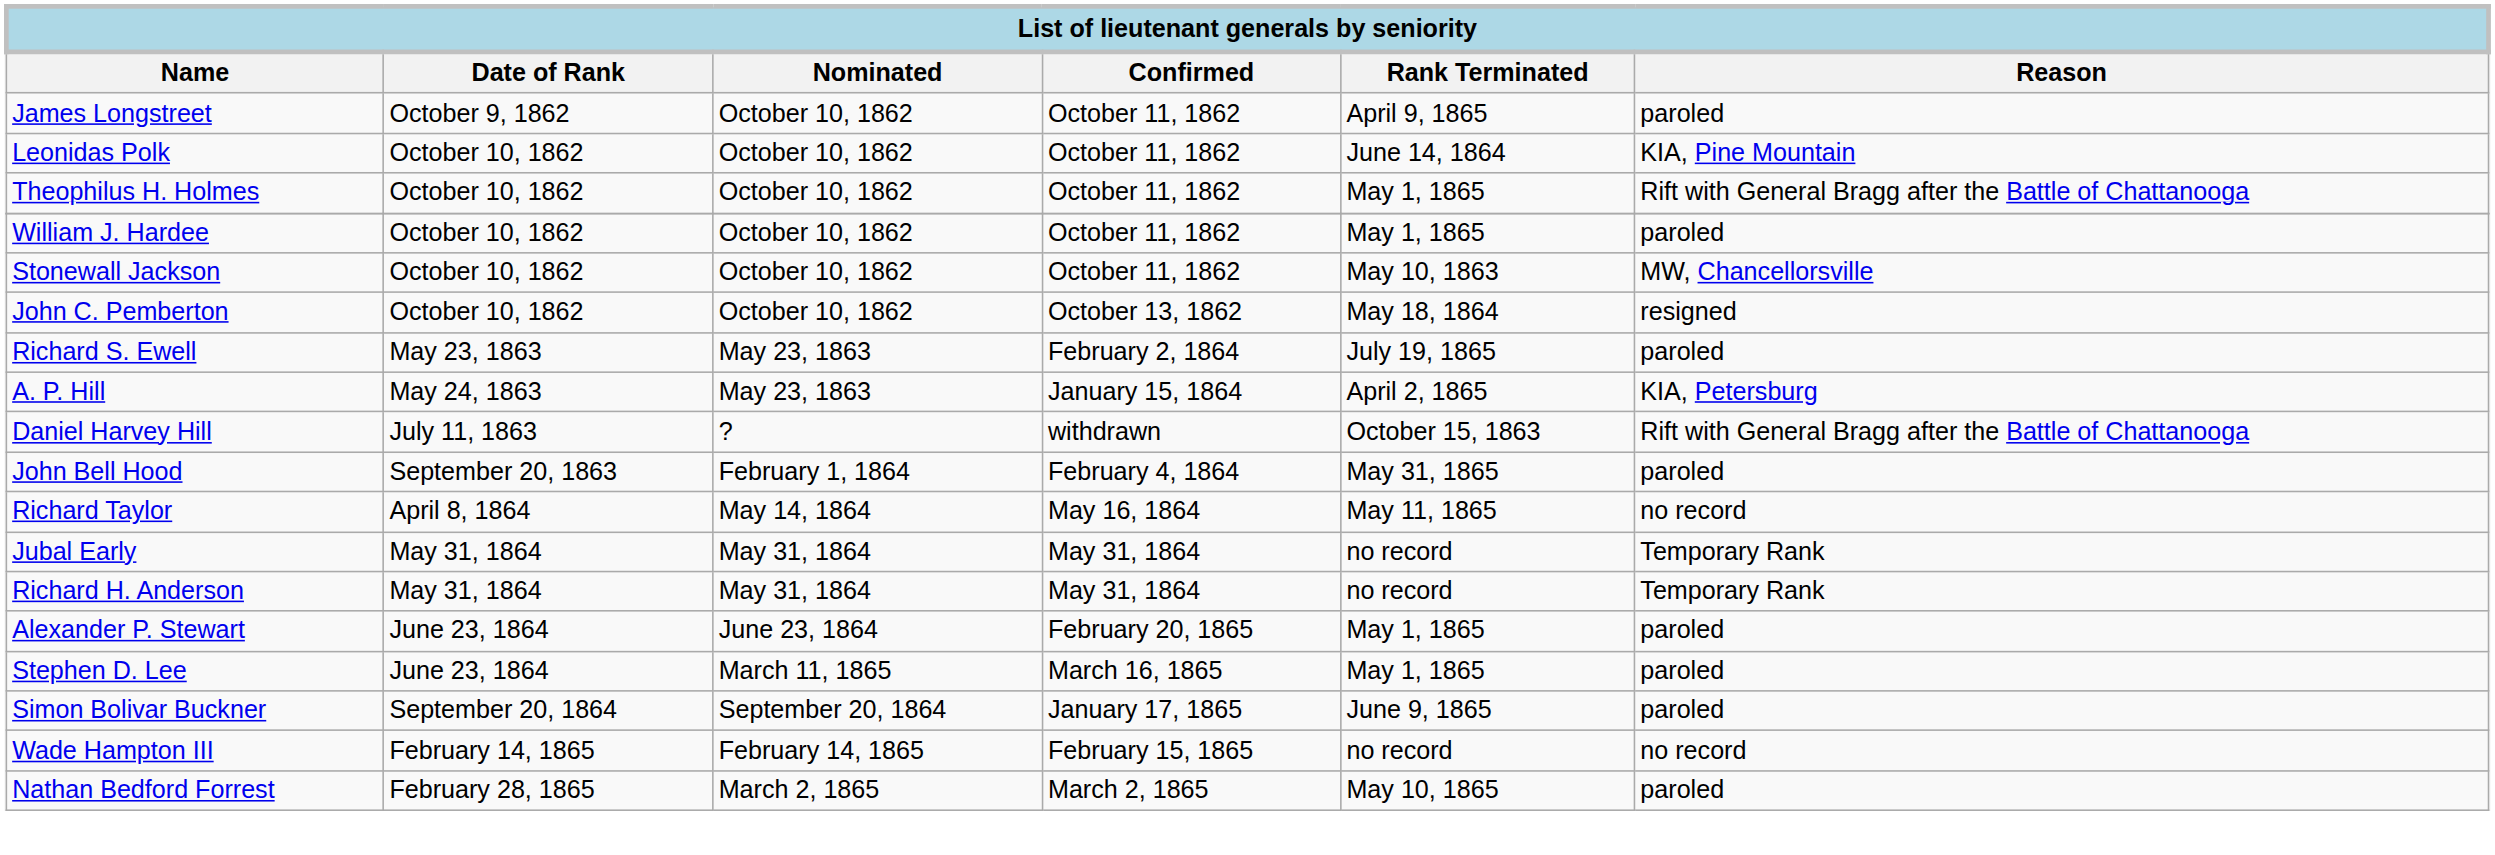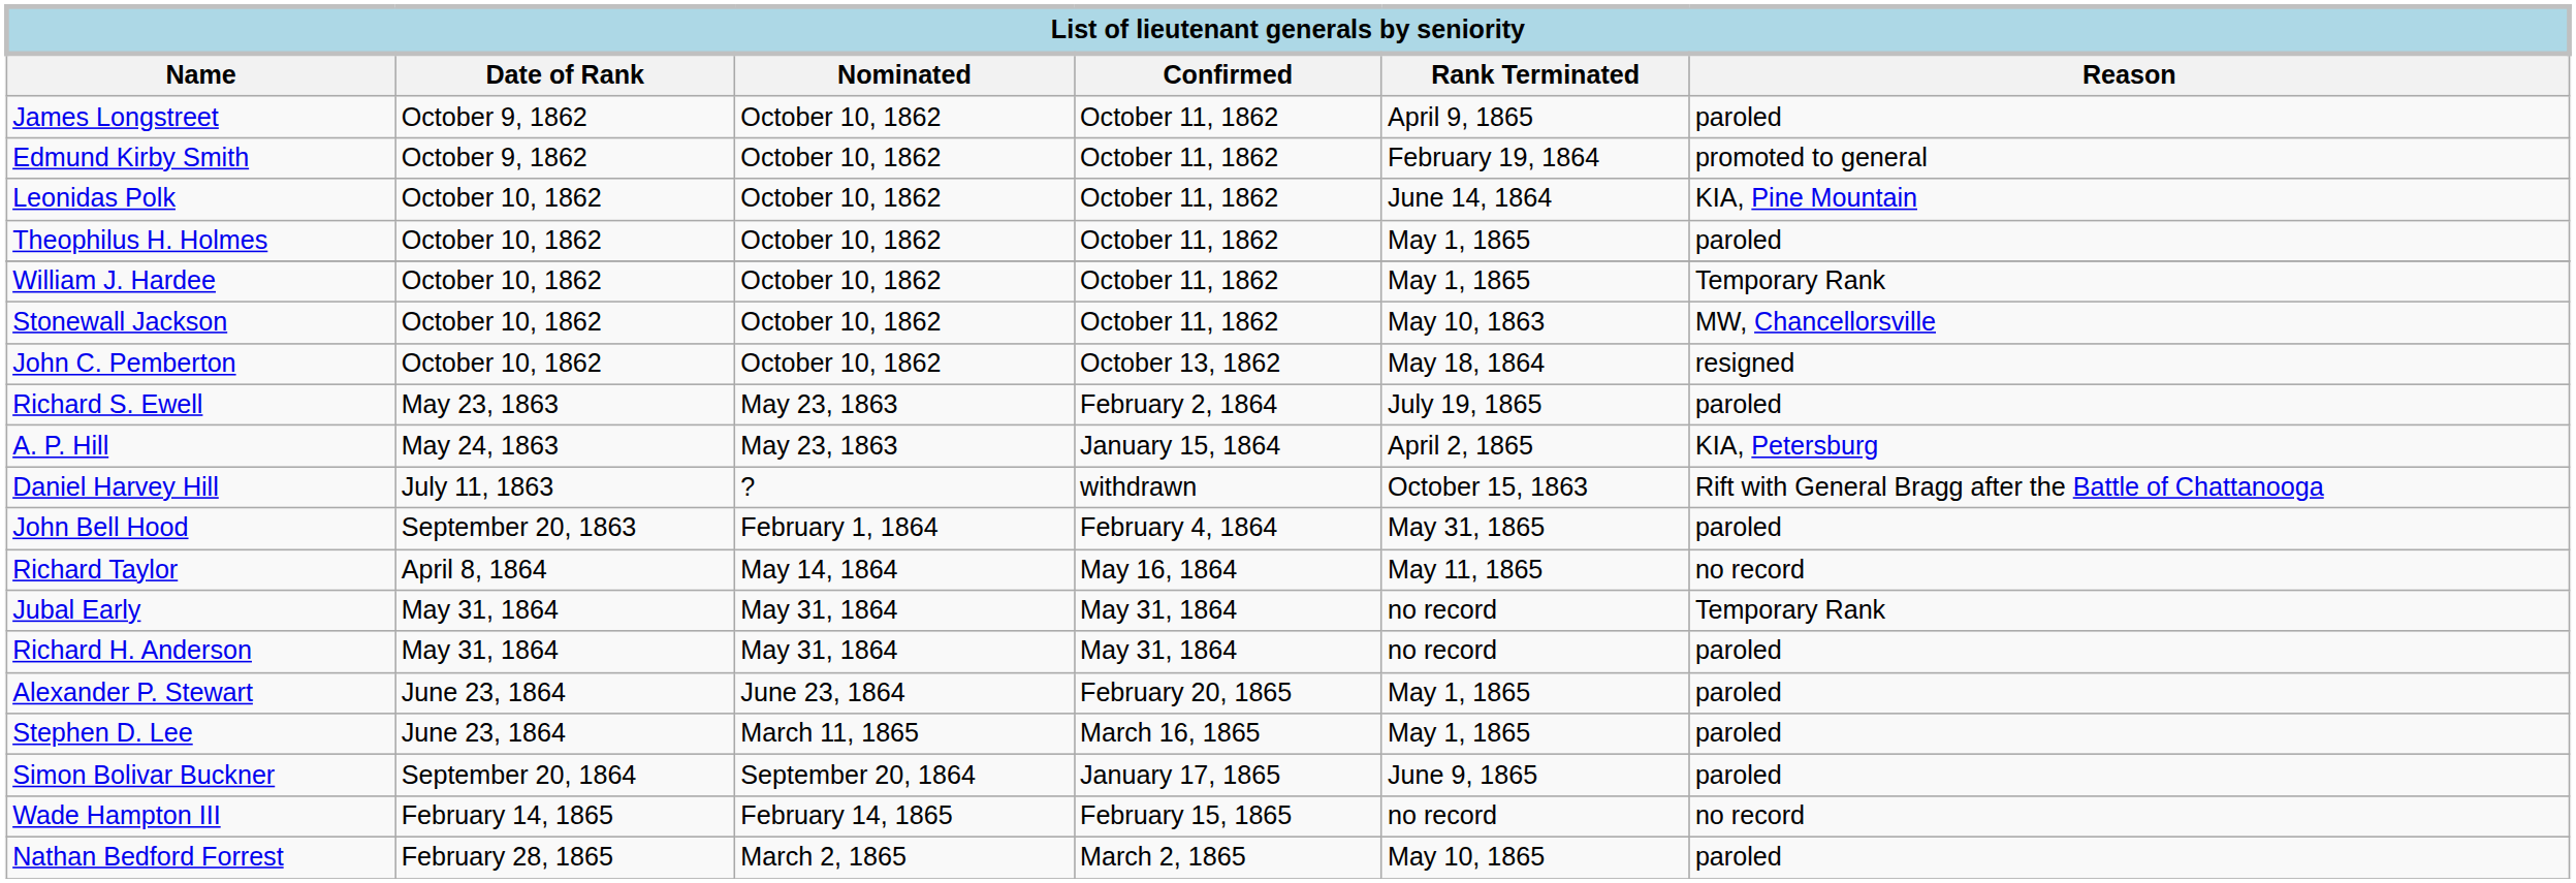 <table class="wikitable collapsible collapsed" width="100%">
 <tr>
 <th colspan=6 style="background-color:#add8e6; border: 3px solid silver; margin-top: 0.2em; padding: 4px;"><strong>List of lieutenant generals by seniority</strong></th>
 </tr>
 <tr>
 <th>Name</th>
 <th>Date of Rank</th>
 <th>Nominated</th>
 <th>Confirmed</th>
 <th>Rank Terminated</th>
 <th>Reason</th>
 </tr>
 <tr>
 <td><a href='#'>James Longstreet</a></td>
 <td>October 9, 1862</td>
 <td>October 10, 1862</td>
 <td>October 11, 1862</td>
 <td>April 9, 1865</td>
 <td>paroled</td>
 </tr>
 <tr>
+<td><a href='#'>Edmund Kirby Smith</a></td>
+<td>October 9, 1862</td>
+<td>October 10, 1862</td>
+<td>October 11, 1862</td>
+<td>February 19, 1864</td>
+<td>promoted to general</td>
+</tr>
+<tr>
 <td><a href='#'>Leonidas Polk</a></td>
 <td>October 10, 1862</td>
 <td>October 10, 1862</td>
 <td>October 11, 1862</td>
 <td>June 14, 1864</td>
 <td>KIA, <a href='#'>Pine Mountain</a></td>
 </tr>
 <tr>
 <td><a href='#'>Theophilus H. Holmes</a></td>
 <td>October 10, 1862</td>
 <td>October 10, 1862</td>
 <td>October 11, 1862</td>
 <td>May 1, 1865</td>
-<td>Rift with General Bragg after the <a href='#'>Battle of Chattanooga</a></td>
+<td>paroled</td>
 </tr>
 <tr>
 </tr>
 <tr>
 <td><a href='#'>William J. Hardee</a></td>
 <td>October 10, 1862</td>
 <td>October 10, 1862</td>
 <td>October 11, 1862</td>
 <td>May 1, 1865</td>
-<td>paroled</td>
+<td>Temporary Rank</td>
 </tr>
 <tr>
 <td><a href='#'>Stonewall Jackson</a></td>
 <td>October 10, 1862</td>
 <td>October 10, 1862</td>
 <td>October 11, 1862</td>
 <td>May 10, 1863</td>
 <td>MW, <a href='#'>Chancellorsville</a></td>
 </tr>
 <tr>
 <td><a href='#'>John C. Pemberton</a></td>
 <td>October 10, 1862</td>
 <td>October 10, 1862</td>
 <td>October 13, 1862</td>
 <td>May 18, 1864</td>
 <td>resigned</td>
 </tr>
 <tr>
 <td><a href='#'>Richard S. Ewell</a></td>
 <td>May 23, 1863</td>
 <td>May 23, 1863</td>
 <td>February 2, 1864</td>
 <td>July 19, 1865</td>
 <td>paroled</td>
 </tr>
 <tr>
 <td><a href='#'>A. P. Hill</a></td>
 <td>May 24, 1863</td>
 <td>May 23, 1863</td>
 <td>January 15, 1864</td>
 <td>April 2, 1865</td>
 <td>KIA, <a href='#'>Petersburg</a></td>
 </tr>
 <tr>
 <td><a href='#'>Daniel Harvey Hill</a></td>
 <td>July 11, 1863</td>
 <td>?</td>
 <td>withdrawn</td>
 <td>October 15, 1863</td>
 <td>Rift with General Bragg after the <a href='#'>Battle of Chattanooga</a></td>
 </tr>
 <tr>
 <td><a href='#'>John Bell Hood</a></td>
 <td>September 20, 1863</td>
 <td>February 1, 1864</td>
 <td>February 4, 1864</td>
 <td>May 31, 1865</td>
 <td>paroled</td>
 </tr>
 <tr>
 <td><a href='#'>Richard Taylor</a></td>
 <td>April 8, 1864</td>
 <td>May 14, 1864</td>
 <td>May 16, 1864</td>
 <td>May 11, 1865</td>
 <td>no record</td>
 </tr>
 <tr>
 <td><a href='#'>Jubal Early</a></td>
 <td>May 31, 1864</td>
 <td>May 31, 1864</td>
 <td>May 31, 1864</td>
 <td>no record</td>
 <td>Temporary Rank</td>
 </tr>
 <tr>
 <td><a href='#'>Richard H. Anderson</a></td>
 <td>May 31, 1864</td>
 <td>May 31, 1864</td>
 <td>May 31, 1864</td>
 <td>no record</td>
-<td>Temporary Rank</td>
+<td>paroled</td>
 </tr>
 <tr>
 <td><a href='#'>Alexander P. Stewart</a></td>
 <td>June 23, 1864</td>
 <td>June 23, 1864</td>
 <td>February 20, 1865</td>
 <td>May 1, 1865</td>
 <td>paroled</td>
 </tr>
 <tr>
 <td><a href='#'>Stephen D. Lee</a></td>
 <td>June 23, 1864</td>
 <td>March 11, 1865</td>
 <td>March 16, 1865</td>
 <td>May 1, 1865</td>
 <td>paroled</td>
 </tr>
 <tr>
 <td><a href='#'>Simon Bolivar Buckner</a></td>
 <td>September 20, 1864</td>
 <td>September 20, 1864</td>
 <td>January 17, 1865</td>
 <td>June 9, 1865</td>
 <td>paroled</td>
 </tr>
 <tr>
 <td><a href='#'>Wade Hampton III</a></td>
 <td>February 14, 1865</td>
 <td>February 14, 1865</td>
 <td>February 15, 1865</td>
 <td>no record</td>
 <td>no record</td>
 </tr>
 <tr>
 <td><a href='#'>Nathan Bedford Forrest</a></td>
 <td>February 28, 1865</td>
 <td>March 2, 1865</td>
 <td>March 2, 1865</td>
 <td>May 10, 1865</td>
 <td>paroled</td>
 </tr>
 </table>
